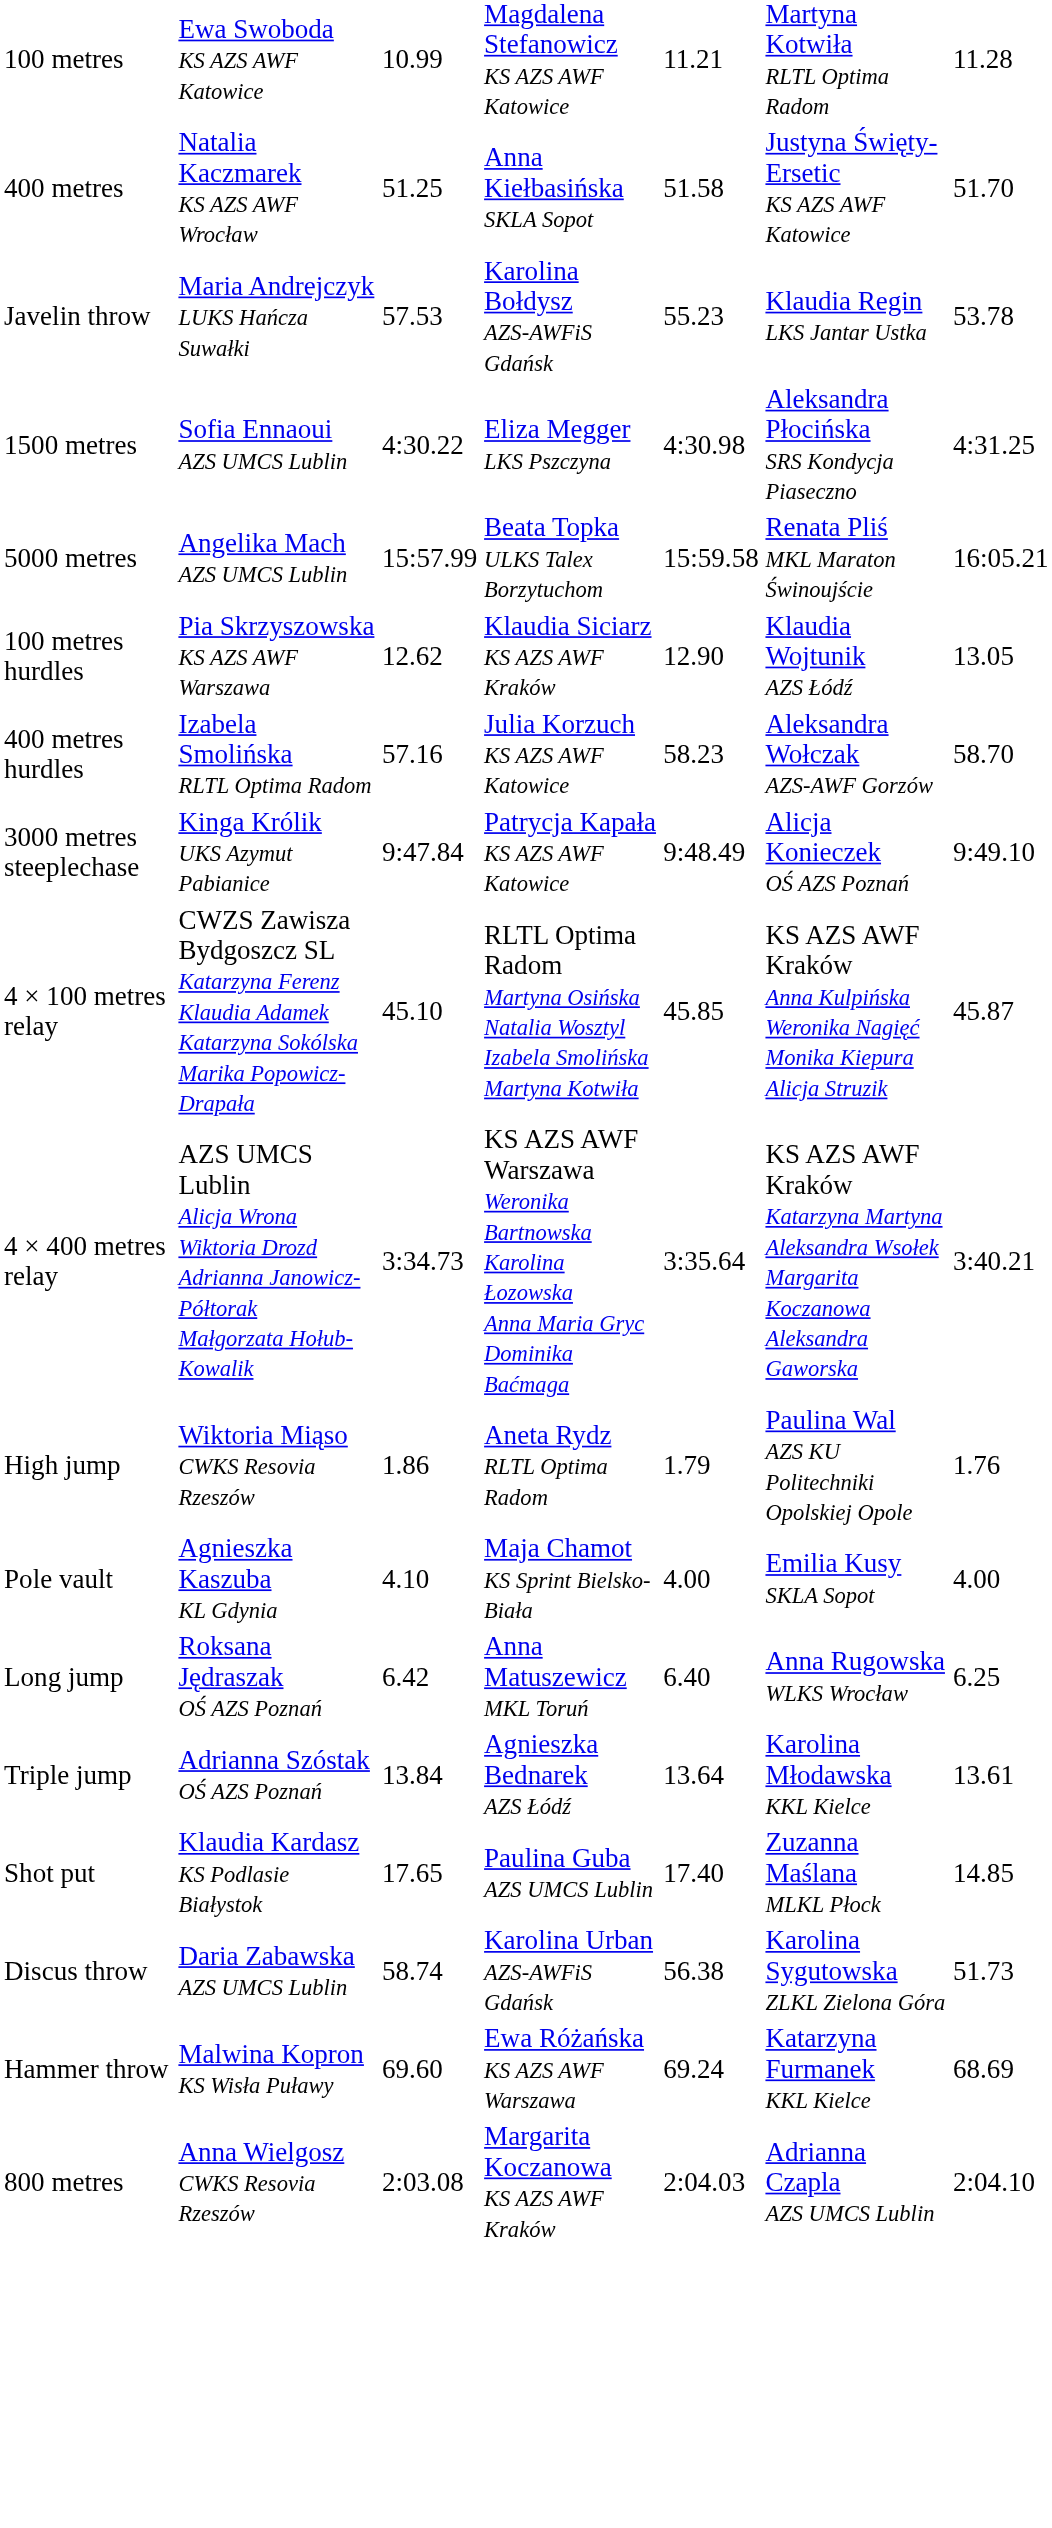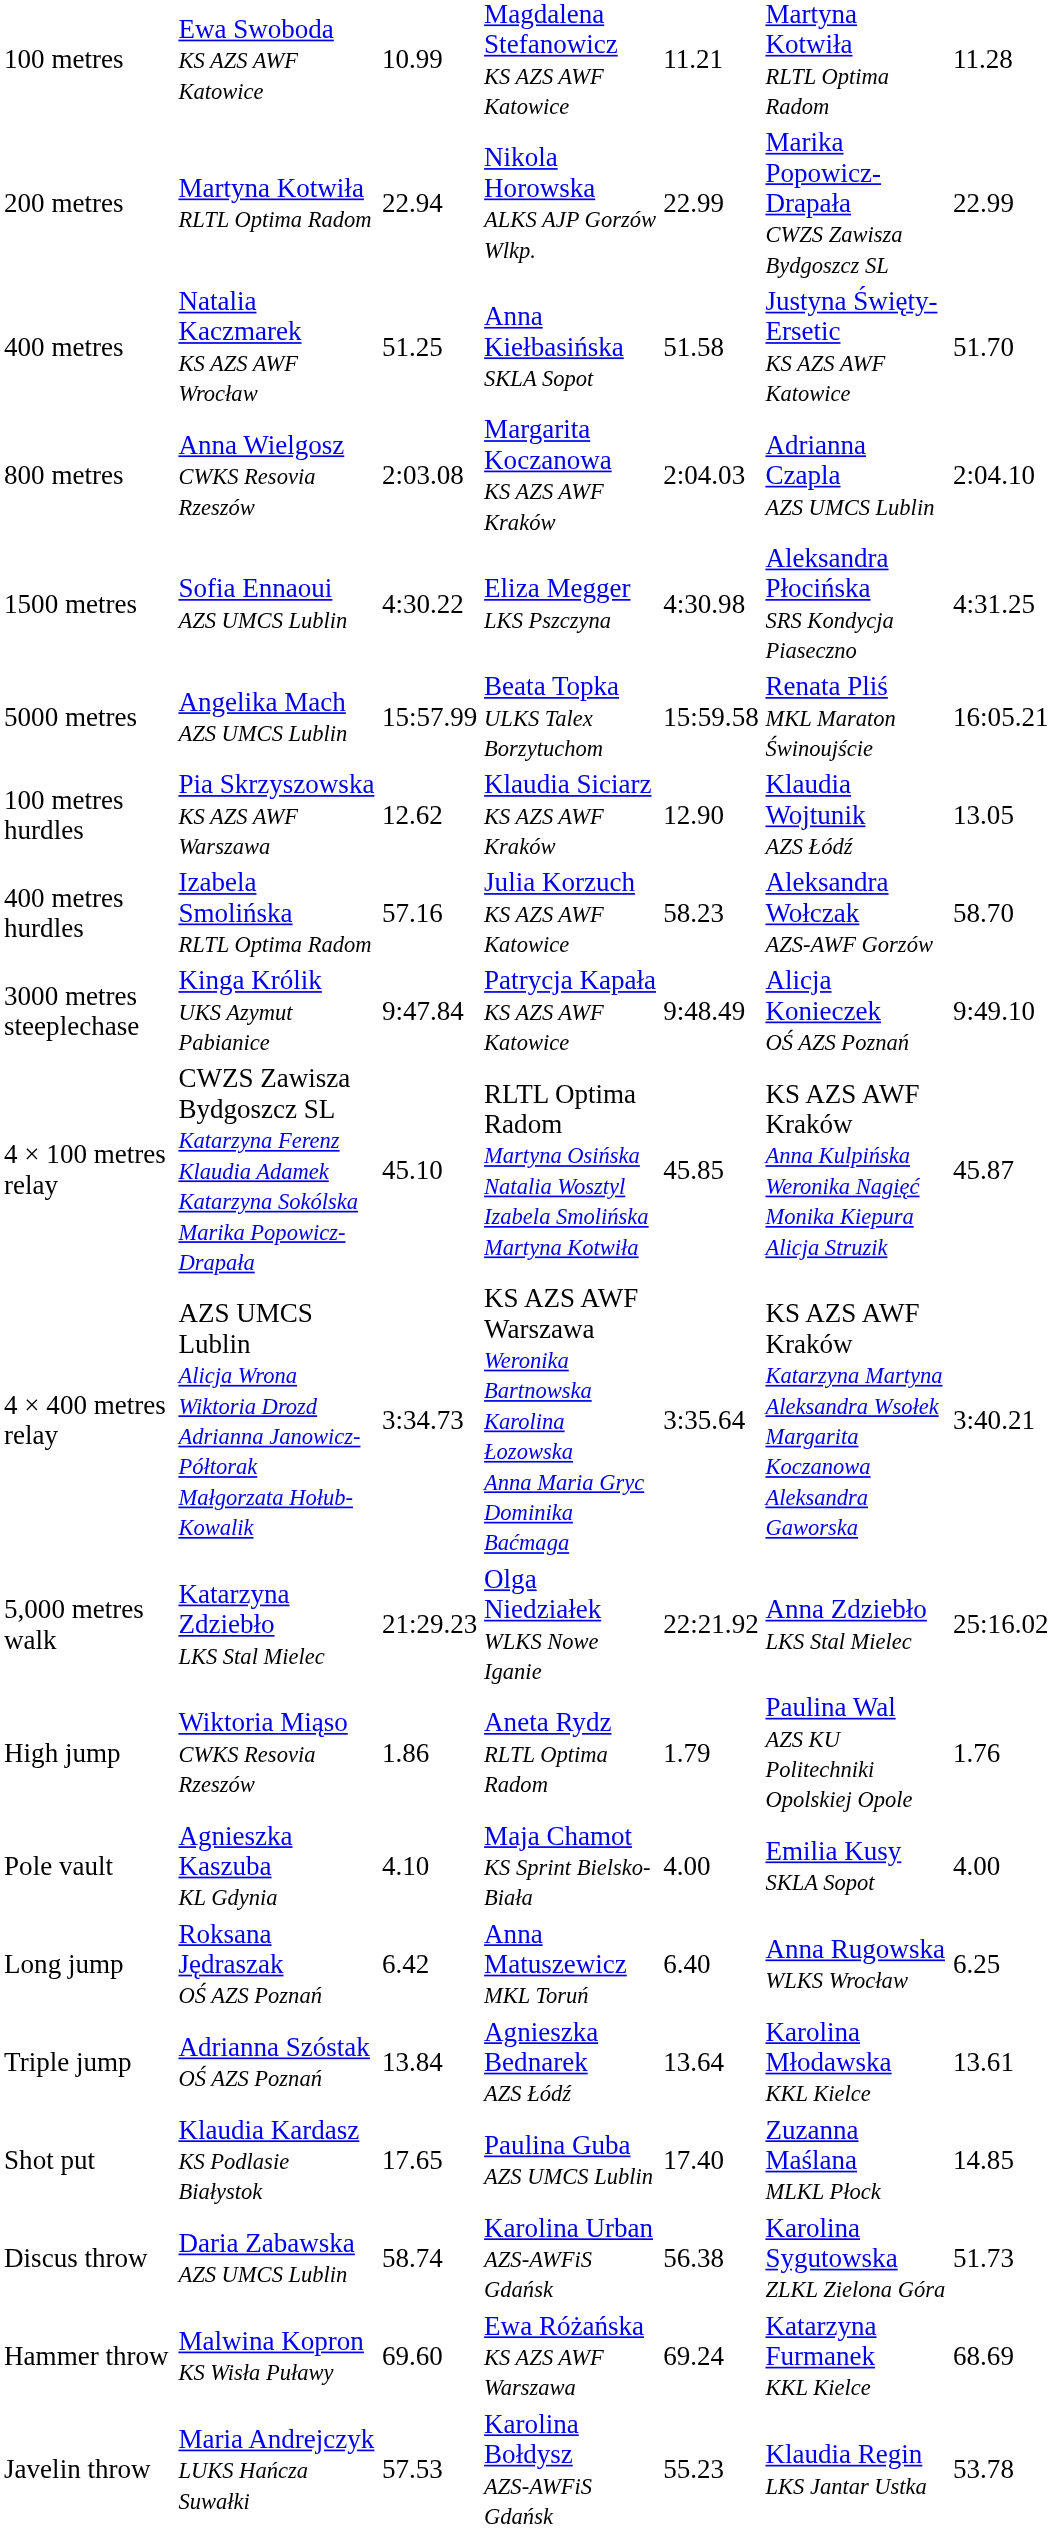 <table>
 <tr>
 <td>100 metres</td>
 <td><a href='#'>Ewa Swoboda</a><br><small><em>KS AZS AWF Katowice</em></small></td>
 <td>10.99</td>
 <td><a href='#'>Magdalena Stefanowicz</a><br><small><em>KS AZS AWF Katowice</em></small></td>
 <td>11.21</td>
 <td><a href='#'>Martyna Kotwiła</a><br><small><em>RLTL Optima Radom</em></small></td>
 <td>11.28</td>
 </tr>
 <tr>
+<td>200 metres</td>
+<td><a href='#'>Martyna Kotwiła</a><br><small><em>RLTL Optima Radom</em></small></td>
+<td>22.94</td>
+<td><a href='#'>Nikola Horowska</a><br><small><em>ALKS AJP Gorzów Wlkp.</em></small></td>
+<td>22.99</td>
+<td><a href='#'>Marika Popowicz-Drapała</a><br><small><em>CWZS Zawisza Bydgoszcz SL</em></small></td>
+<td>22.99</td>
+</tr>
+<tr>
 <td>400 metres</td>
 <td><a href='#'>Natalia Kaczmarek</a><br><small><em>KS AZS AWF Wrocław</em></small></td>
 <td>51.25</td>
 <td><a href='#'>Anna Kiełbasińska</a><br><small><em>SKLA Sopot</em></small></td>
 <td>51.58</td>
 <td><a href='#'>Justyna Święty-Ersetic</a><br><small><em>KS AZS AWF Katowice</em></small></td>
 <td>51.70</td>
 </tr>
 <tr>
-<td>Javelin throw</td>
-<td><a href='#'>Maria Andrejczyk</a><br><small><em>LUKS Hańcza Suwałki</em></small></td>
-<td>57.53</td>
-<td><a href='#'>Karolina Bołdysz</a><br><small><em>AZS-AWFiS Gdańsk</em></small></td>
-<td>55.23</td>
-<td><a href='#'>Klaudia Regin</a><br><small><em>LKS Jantar Ustka</em></small></td>
-<td>53.78</td>
+<td>800 metres</td>
+<td><a href='#'>Anna Wielgosz</a><br><small><em>CWKS Resovia Rzeszów</em></small></td>
+<td>2:03.08</td>
+<td><a href='#'>Margarita Koczanowa</a><br><small><em>KS AZS AWF Kraków</em></small></td>
+<td>2:04.03</td>
+<td><a href='#'>Adrianna Czapla</a><br><small><em>AZS UMCS Lublin</em></small></td>
+<td>2:04.10</td>
 </tr>
 <tr>
 <td>1500 metres</td>
 <td><a href='#'>Sofia Ennaoui</a><br><small><em>AZS UMCS Lublin</em></small></td>
 <td>4:30.22</td>
 <td><a href='#'>Eliza Megger</a><br><small><em>LKS Pszczyna</em></small></td>
 <td>4:30.98</td>
 <td><a href='#'>Aleksandra Płocińska</a><br><small><em>SRS Kondycja Piaseczno</em></small></td>
 <td>4:31.25</td>
 </tr>
 <tr>
 <td>5000 metres</td>
 <td><a href='#'>Angelika Mach</a><br><small><em>AZS UMCS Lublin</em></small></td>
 <td>15:57.99 </td>
 <td><a href='#'>Beata Topka</a><br><small><em>ULKS Talex Borzytuchom</em></small></td>
 <td>15:59.58</td>
 <td><a href='#'>Renata Pliś</a><br><small><em>MKL Maraton Świnoujście</em></small></td>
 <td>16:05.21</td>
 </tr>
 <tr>
 <td>100 metres hurdles</td>
 <td><a href='#'>Pia Skrzyszowska</a><br><small><em>KS AZS AWF Warszawa</em></small></td>
 <td>12.62 </td>
 <td><a href='#'>Klaudia Siciarz</a><br><small><em>KS AZS AWF Kraków</em></small></td>
 <td>12.90</td>
 <td><a href='#'>Klaudia Wojtunik</a><br><small><em>AZS Łódź</em></small></td>
 <td>13.05</td>
 </tr>
 <tr>
 <td>400 metres hurdles</td>
 <td><a href='#'>Izabela Smolińska</a><br><small><em>RLTL Optima Radom</em></small></td>
 <td>57.16 </td>
 <td><a href='#'>Julia Korzuch</a><br><small><em>KS AZS AWF Katowice</em></small></td>
 <td>58.23</td>
 <td><a href='#'>Aleksandra Wołczak</a><br><small><em>AZS-AWF Gorzów</em></small></td>
 <td>58.70</td>
 </tr>
 <tr>
 <td>3000 metres steeplechase</td>
 <td><a href='#'>Kinga Królik</a><br><small><em>UKS Azymut Pabianice</em></small></td>
 <td>9:47.84</td>
 <td><a href='#'>Patrycja Kapała</a><br><small><em>KS AZS AWF Katowice</em></small></td>
 <td>9:48.49 </td>
 <td><a href='#'>Alicja Konieczek</a><br><small><em>OŚ AZS Poznań</em></small></td>
 <td>9:49.10</td>
 </tr>
 <tr>
 <td>4 × 100 metres relay</td>
 <td>CWZS Zawisza Bydgoszcz SL<br><small><em><a href='#'>Katarzyna Ferenz</a><br><a href='#'>Klaudia Adamek</a><br><a href='#'>Katarzyna Sokólska</a><br><a href='#'>Marika Popowicz-Drapała</a></em></small></td>
 <td>45.10</td>
 <td>RLTL Optima Radom<br><small><em><a href='#'>Martyna Osińska</a><br><a href='#'>Natalia Wosztyl</a><br><a href='#'>Izabela Smolińska</a><br><a href='#'>Martyna Kotwiła</a></em></small></td>
 <td>45.85</td>
 <td>KS AZS AWF Kraków<br><small><em><a href='#'>Anna Kulpińska</a><br><a href='#'>Weronika Nagięć</a><br><a href='#'>Monika Kiepura</a><br><a href='#'>Alicja Struzik</a></em></small></td>
 <td>45.87</td>
 </tr>
 <tr>
 <td>4 × 400 metres relay</td>
 <td>AZS UMCS Lublin<br><small><em><a href='#'>Alicja Wrona</a><br><a href='#'>Wiktoria Drozd</a><br><a href='#'>Adrianna Janowicz-Półtorak</a><br><a href='#'>Małgorzata Hołub-Kowalik</a></em></small></td>
 <td>3:34.73</td>
 <td>KS AZS AWF Warszawa<br><small><em><a href='#'>Weronika Bartnowska</a><br><a href='#'>Karolina Łozowska</a><br><a href='#'>Anna Maria Gryc</a><br><a href='#'>Dominika Baćmaga</a></em></small></td>
 <td>3:35.64</td>
 <td>KS AZS AWF Kraków<br><small><em><a href='#'>Katarzyna Martyna</a><br><a href='#'>Aleksandra Wsołek</a><br><a href='#'>Margarita Koczanowa</a><br><a href='#'>Aleksandra Gaworska</a></em></small></td>
 <td>3:40.21</td>
 </tr>
 <tr>
+<td>5,000 metres walk</td>
+<td><a href='#'>Katarzyna Zdziebło</a><br><small><em>LKS Stal Mielec</em></small></td>
+<td>21:29.23</td>
+<td><a href='#'>Olga Niedziałek</a><br><small><em>WLKS Nowe Iganie</em></small></td>
+<td>22:21.92 </td>
+<td><a href='#'>Anna Zdziebło</a><br><small><em>LKS Stal Mielec</em></small></td>
+<td>25:16.02</td>
+</tr>
+<tr>
 <td>High jump</td>
 <td><a href='#'>Wiktoria Miąso</a><br><small><em>CWKS Resovia Rzeszów</em></small></td>
 <td>1.86</td>
 <td><a href='#'>Aneta Rydz</a><br><small><em>RLTL Optima Radom</em></small></td>
 <td>1.79</td>
 <td><a href='#'>Paulina Wal</a><br><small><em>AZS KU Politechniki Opolskiej Opole</em></small></td>
 <td>1.76</td>
 </tr>
 <tr>
 <td>Pole vault</td>
 <td><a href='#'>Agnieszka Kaszuba</a><br><small><em>KL Gdynia</em></small></td>
 <td>4.10</td>
 <td><a href='#'>Maja Chamot</a><br><small><em>KS Sprint Bielsko-Biała</em></small></td>
 <td>4.00</td>
 <td><a href='#'>Emilia Kusy</a><br><small><em>SKLA Sopot</em></small></td>
 <td>4.00</td>
 </tr>
 <tr>
 <td>Long jump</td>
 <td><a href='#'>Roksana Jędraszak</a><br><small><em>OŚ AZS Poznań</em></small></td>
 <td>6.42 </td>
 <td><a href='#'>Anna Matuszewicz</a><br><small><em>MKL Toruń</em></small></td>
 <td>6.40</td>
 <td><a href='#'>Anna Rugowska</a><br><small><em>WLKS Wrocław</em></small></td>
 <td>6.25 </td>
 </tr>
 <tr>
 <td>Triple jump</td>
 <td><a href='#'>Adrianna Szóstak</a><br><small><em>OŚ AZS Poznań</em></small></td>
 <td>13.84</td>
 <td><a href='#'>Agnieszka Bednarek</a><br><small><em>AZS Łódź</em></small></td>
 <td>13.64 </td>
 <td><a href='#'>Karolina Młodawska</a><br><small><em>KKL Kielce</em></small></td>
 <td>13.61</td>
 </tr>
 <tr>
 <td>Shot put</td>
 <td><a href='#'>Klaudia Kardasz</a><br><small><em>KS Podlasie Białystok</em></small></td>
 <td>17.65</td>
 <td><a href='#'>Paulina Guba</a><br><small><em>AZS UMCS Lublin</em></small></td>
 <td>17.40</td>
 <td><a href='#'>Zuzanna Maślana</a><br><small><em>MLKL Płock</em></small></td>
 <td>14.85</td>
 </tr>
 <tr>
 <td>Discus throw</td>
 <td><a href='#'>Daria Zabawska</a><br><small><em>AZS UMCS Lublin</em></small></td>
 <td>58.74</td>
 <td><a href='#'>Karolina Urban</a><br><small><em>AZS-AWFiS Gdańsk</em></small></td>
 <td>56.38</td>
 <td><a href='#'>Karolina Sygutowska</a><br><small><em>ZLKL Zielona Góra</em></small></td>
 <td>51.73</td>
 </tr>
 <tr>
 <td>Hammer throw</td>
 <td><a href='#'>Malwina Kopron</a><br><small><em>KS Wisła Puławy</em></small></td>
 <td>69.60</td>
 <td><a href='#'>Ewa Różańska</a><br><small><em>KS AZS AWF Warszawa</em></small></td>
 <td>69.24</td>
 <td><a href='#'>Katarzyna Furmanek</a><br><small><em>KKL Kielce</em></small></td>
 <td>68.69</td>
 </tr>
 <tr>
-<td>800 metres</td>
-<td><a href='#'>Anna Wielgosz</a><br><small><em>CWKS Resovia Rzeszów</em></small></td>
-<td>2:03.08</td>
-<td><a href='#'>Margarita Koczanowa</a><br><small><em>KS AZS AWF Kraków</em></small></td>
-<td>2:04.03</td>
-<td><a href='#'>Adrianna Czapla</a><br><small><em>AZS UMCS Lublin</em></small></td>
-<td>2:04.10</td>
+<td>Javelin throw</td>
+<td><a href='#'>Maria Andrejczyk</a><br><small><em>LUKS Hańcza Suwałki</em></small></td>
+<td>57.53</td>
+<td><a href='#'>Karolina Bołdysz</a><br><small><em>AZS-AWFiS Gdańsk</em></small></td>
+<td>55.23</td>
+<td><a href='#'>Klaudia Regin</a><br><small><em>LKS Jantar Ustka</em></small></td>
+<td>53.78</td>
 </tr>
 </table>
